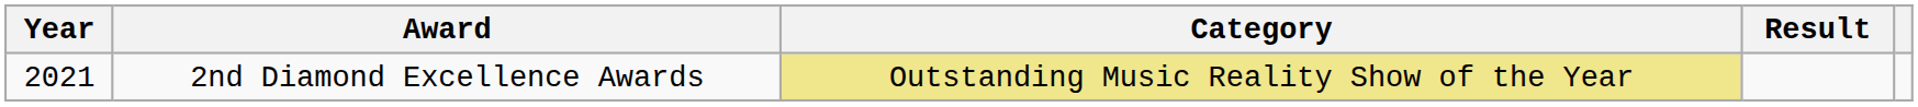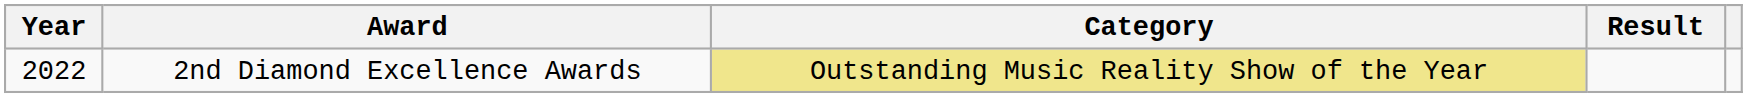 <table class="wikitable" style="width:95%">
 <tr>
 <th scope="col">Year</th>
 <th scope="col">Award</th>
 <th scope="col">Category</th>
 <th scope="col">Result</th>
 <th scope="col" class="unsortable"></th>
 </tr>
 <tr>
-<td style="text-align:center;">2021</td>
+<td style="text-align:center;">2022</td>
 <td style="text-align:center;">2nd Diamond Excellence Awards</td>
 <td style="background: khaki; text-align:center;">Outstanding Music Reality Show of the Year</td>
 <td></td>
 <td style="text-align:center;"></td>
 </tr>
 </table>
